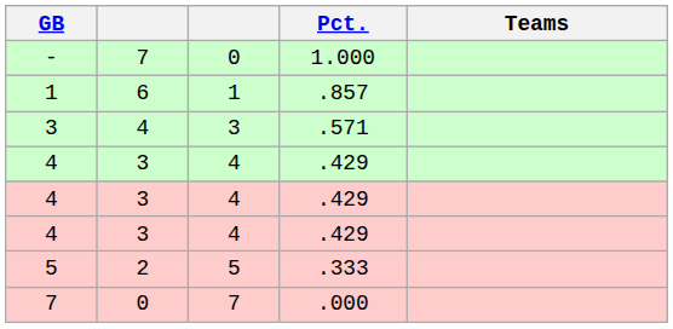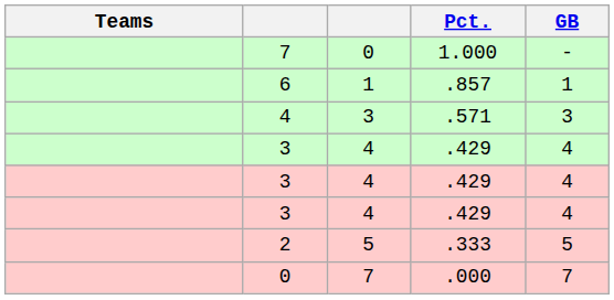 <table class="wikitable" width="400" style="text-align:center;">
 <tr>
-<th width="7%"><a href='#'>GB</a></th>
+<th width="20%">Teams</th>
 <th width="7%"></th>
 <th width="7%"></th>
 <th width="8%"><a href='#'>Pct.</a></th>
-<th width="20%">Teams</th>
+<th width="7%"><a href='#'>GB</a></th>
 </tr>
 <tr style="background-color:#cfc">
-<td>-</td>
+<td align=left></td>
 <td>7</td>
 <td>0</td>
 <td>1.000</td>
-<td align=left></td>
+<td>-</td>
 </tr>
 <tr style="background-color:#cfc">
-<td>1</td>
+<td align=left></td>
 <td>6</td>
 <td>1</td>
 <td>.857</td>
-<td align=left></td>
+<td>1</td>
 </tr>
 <tr style="background-color:#cfc">
-<td>3</td>
+<td align=left></td>
 <td>4</td>
 <td>3</td>
 <td>.571</td>
-<td align=left></td>
+<td>3</td>
 </tr>
 <tr style="background-color:#cfc">
-<td>4</td>
+<td align=left></td>
 <td>3</td>
 <td>4</td>
 <td>.429</td>
-<td align=left></td>
+<td>4</td>
 </tr>
 <tr style="background-color:#fcc">
-<td>4</td>
+<td align=left></td>
 <td>3</td>
 <td>4</td>
 <td>.429</td>
-<td align=left></td>
+<td>4</td>
 </tr>
 <tr style="background-color:#fcc">
-<td>4</td>
+<td align=left></td>
 <td>3</td>
 <td>4</td>
 <td>.429</td>
-<td align=left></td>
+<td>4</td>
 </tr>
 <tr style="background-color:#fcc">
-<td>5</td>
+<td align=left></td>
 <td>2</td>
 <td>5</td>
 <td>.333</td>
-<td align=left></td>
+<td>5</td>
 </tr>
 <tr style="background-color:#fcc">
-<td>7</td>
+<td align=left></td>
 <td>0</td>
 <td>7</td>
 <td>.000</td>
-<td align=left></td>
+<td>7</td>
 </tr>
 </table>
